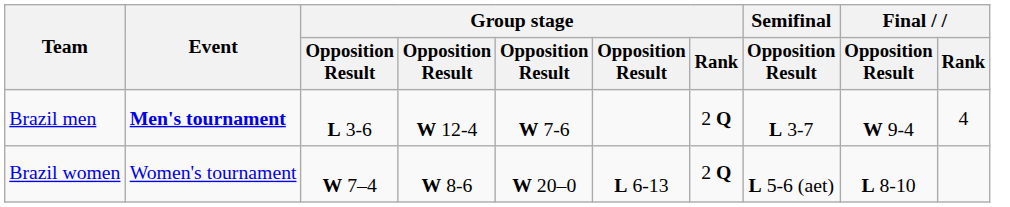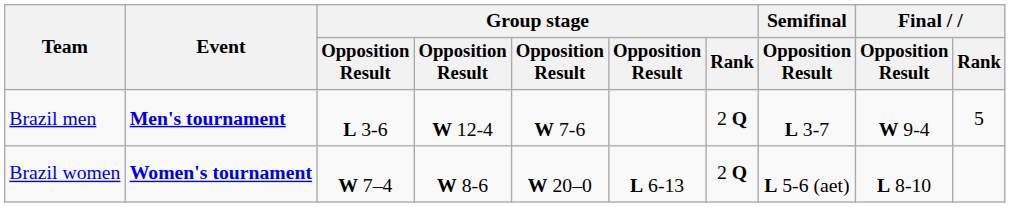 <table class=wikitable style=font-size:90%;text-align:center>
 <tr>
 <th rowspan=2>Team</th>
 <th rowspan=2>Event</th>
 <th colspan=5>Group stage</th>
 <th>Semifinal</th>
 <th colspan=2>Final /  / </th>
 </tr>
 <tr style=font-size:95%>
 <th>Opposition<br>Result</th>
 <th>Opposition<br>Result</th>
 <th>Opposition<br>Result</th>
 <th>Opposition<br>Result</th>
 <th>Rank</th>
 <th>Opposition<br>Result</th>
 <th>Opposition<br>Result</th>
 <th>Rank</th>
 </tr>
 <tr>
 <td align=left><a href='#'>Brazil men</a></td>
 <td align=left><strong><a href='#'>Men's tournament</a></strong></td>
 <td><br><strong>L</strong> 3-6</td>
 <td><br><strong>W</strong> 12-4</td>
 <td><br><strong>W</strong> 7-6</td>
 <td></td>
 <td>2 <strong>Q</strong></td>
 <td><br><strong>L</strong> 3-7</td>
 <td><br><strong>W</strong> 9-4</td>
-<td>4</td>
+<td>5</td>
 </tr>
 <tr>
 <td align=left><a href='#'>Brazil women</a></td>
-<td align=left><a href='#'>Women's tournament</a></td>
+<td align=left><strong><a href='#'>Women's tournament</a></strong></td>
 <td><br><strong>W</strong> 7–4</td>
 <td><br><strong>W</strong> 8-6</td>
 <td><br><strong>W</strong> 20–0</td>
 <td><br><strong>L</strong> 6-13</td>
 <td>2 <strong>Q</strong></td>
 <td><br><strong>L</strong> 5-6 (aet)</td>
 <td><br><strong>L</strong> 8-10</td>
 <td></td>
 </tr>
 </table>
